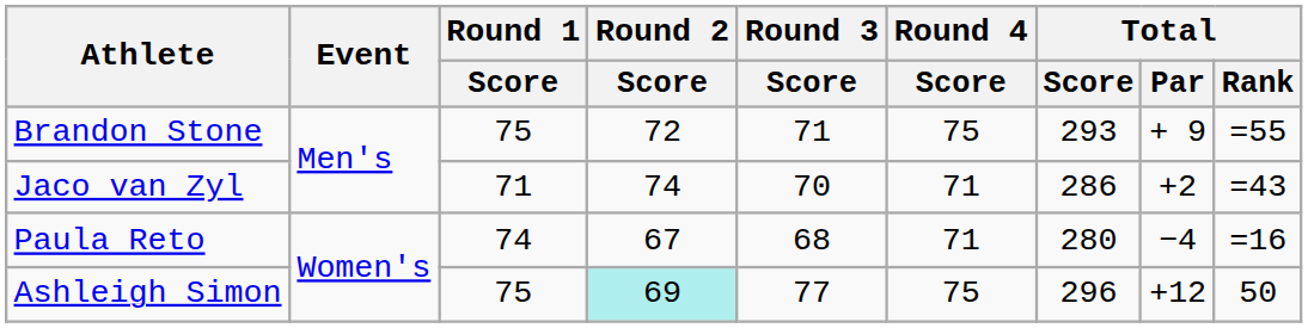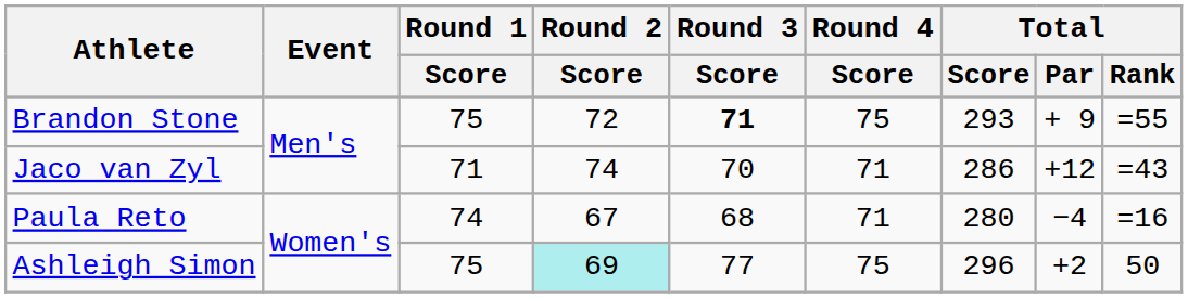 <table class=wikitable style="font-size:90%;">
 <tr>
 <th rowspan=2>Athlete</th>
 <th rowspan=2>Event</th>
 <th>Round 1</th>
 <th>Round 2</th>
 <th>Round 3</th>
 <th>Round 4</th>
 <th colspan=3>Total</th>
 </tr>
 <tr style="font-size:95%">
 <th>Score</th>
 <th>Score</th>
 <th>Score</th>
 <th>Score</th>
 <th>Score</th>
 <th>Par</th>
 <th>Rank</th>
 </tr>
 <tr align=center>
 <td align=left><a href='#'>Brandon Stone</a></td>
 <td style="text-align:left;" rowspan="2"><a href='#'>Men's</a></td>
 <td>75</td>
 <td>72</td>
-<td>71</td>
+<td><strong>71</strong></td>
 <td>75</td>
 <td>293</td>
 <td>+ 9</td>
 <td>=55</td>
 </tr>
 <tr align=center>
 <td align=left><a href='#'>Jaco van Zyl</a></td>
 <td>71</td>
 <td>74</td>
 <td>70</td>
 <td>71</td>
 <td>286</td>
-<td>+2</td>
+<td>+12</td>
 <td>=43</td>
 </tr>
 <tr align=center>
 <td align=left><a href='#'>Paula Reto</a></td>
 <td style="text-align:left;" rowspan="2"><a href='#'>Women's</a></td>
 <td>74</td>
 <td>67</td>
 <td>68</td>
 <td>71</td>
 <td>280</td>
 <td>−4</td>
 <td>=16</td>
 </tr>
 <tr align=center>
 <td align=left><a href='#'>Ashleigh Simon</a></td>
 <td>75</td>
 <td style="background: paleturquoise;">69</td>
 <td>77</td>
 <td>75</td>
 <td>296</td>
-<td>+12</td>
+<td>+2</td>
 <td>50</td>
 </tr>
 </table>
